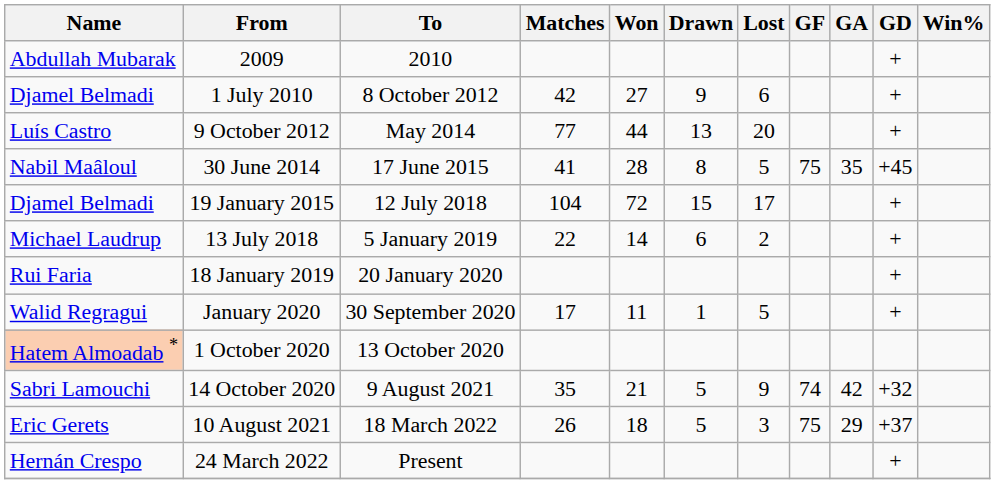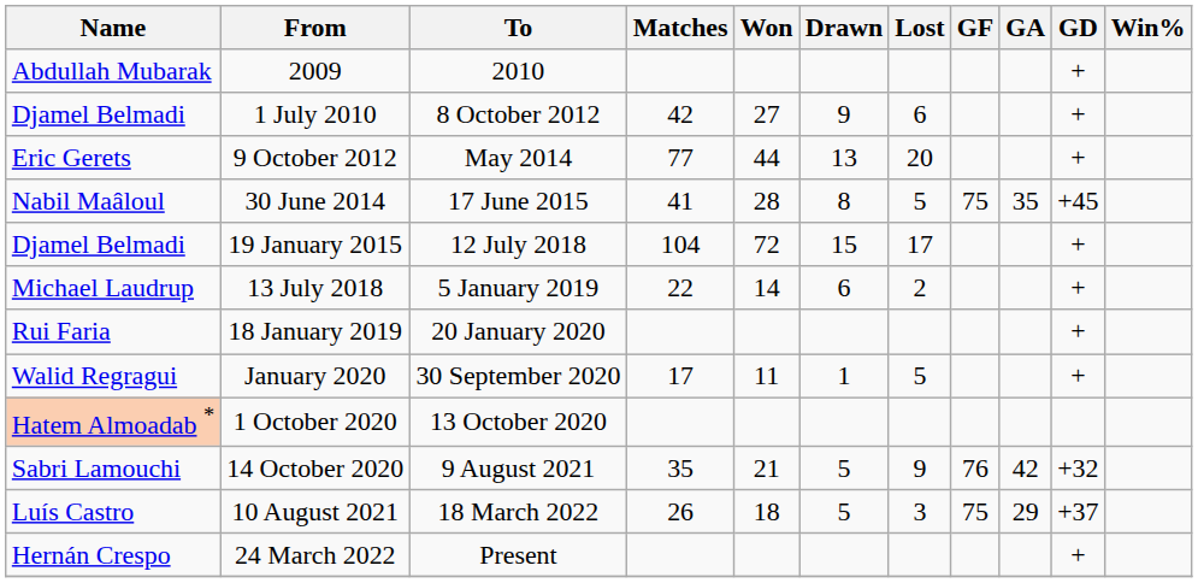 <table class="wikitable plainrowheaders sortable" style="font-size:95%; text-align:center;">
 <tr style="background:#f0f6ff;">
 <th>Name</th>
 <th>From</th>
 <th>To</th>
 <th>Matches</th>
 <th>Won</th>
 <th>Drawn</th>
 <th>Lost</th>
 <th>GF</th>
 <th>GA</th>
 <th>GD</th>
 <th>Win%</th>
 </tr>
 <tr>
 <td align="left"> <a href='#'>Abdullah Mubarak</a></td>
 <td>2009</td>
 <td>2010</td>
 <td></td>
 <td></td>
 <td></td>
 <td></td>
 <td></td>
 <td></td>
 <td>+</td>
 <td></td>
 </tr>
 <tr>
 <td align="left"> <a href='#'>Djamel Belmadi</a></td>
 <td>1 July 2010</td>
 <td>8 October 2012</td>
 <td>42</td>
 <td>27</td>
 <td>9</td>
 <td>6</td>
 <td></td>
 <td></td>
 <td>+</td>
 <td></td>
 </tr>
 <tr>
-<td align="left"> <a href='#'>Luís Castro</a></td>
+<td align="left"> <a href='#'>Eric Gerets</a></td>
 <td>9 October 2012</td>
 <td>May 2014</td>
 <td>77</td>
 <td>44</td>
 <td>13</td>
 <td>20</td>
 <td></td>
 <td></td>
 <td>+</td>
 <td></td>
 </tr>
 <tr>
 <td align="left"> <a href='#'>Nabil Maâloul</a></td>
 <td>30 June 2014</td>
 <td>17 June 2015</td>
 <td>41</td>
 <td>28</td>
 <td>8</td>
 <td>5</td>
 <td>75</td>
 <td>35</td>
 <td>+45</td>
 <td></td>
 </tr>
 <tr>
 <td align="left"> <a href='#'>Djamel Belmadi</a></td>
 <td>19 January 2015</td>
 <td>12 July 2018</td>
 <td>104</td>
 <td>72</td>
 <td>15</td>
 <td>17</td>
 <td></td>
 <td></td>
 <td>+</td>
 <td></td>
 </tr>
 <tr>
 <td align="left"> <a href='#'>Michael Laudrup</a></td>
 <td>13 July 2018</td>
 <td>5 January 2019</td>
 <td>22</td>
 <td>14</td>
 <td>6</td>
 <td>2</td>
 <td></td>
 <td></td>
 <td>+</td>
 <td></td>
 </tr>
 <tr>
 <td align="left"> <a href='#'>Rui Faria</a></td>
 <td>18 January 2019</td>
 <td>20 January 2020</td>
 <td></td>
 <td></td>
 <td></td>
 <td></td>
 <td></td>
 <td></td>
 <td>+</td>
 <td></td>
 </tr>
 <tr>
 <td align="left"> <a href='#'>Walid Regragui</a></td>
 <td>January 2020</td>
 <td>30 September 2020</td>
 <td>17</td>
 <td>11</td>
 <td>1</td>
 <td>5</td>
 <td></td>
 <td></td>
 <td>+</td>
 <td></td>
 </tr>
 <tr>
 <td align="left" scope=row style=background:#FBCEB1> <a href='#'>Hatem Almoadab</a> <sup>*</sup></td>
 <td>1 October 2020</td>
 <td>13 October 2020</td>
 <td></td>
 <td></td>
 <td></td>
 <td></td>
 <td></td>
 <td></td>
 <td></td>
 <td></td>
 </tr>
 <tr>
 <td align="left"> <a href='#'>Sabri Lamouchi</a></td>
 <td>14 October 2020</td>
 <td>9 August 2021</td>
 <td>35</td>
 <td>21</td>
 <td>5</td>
 <td>9</td>
-<td>74</td>
+<td>76</td>
 <td>42</td>
 <td>+32</td>
 <td></td>
 </tr>
 <tr>
-<td align="left"> <a href='#'>Eric Gerets</a></td>
+<td align="left"> <a href='#'>Luís Castro</a></td>
 <td>10 August 2021</td>
 <td>18 March 2022</td>
 <td>26</td>
 <td>18</td>
 <td>5</td>
 <td>3</td>
 <td>75</td>
 <td>29</td>
 <td>+37</td>
 <td></td>
 </tr>
 <tr>
 <td align="left"> <a href='#'>Hernán Crespo</a></td>
 <td>24 March 2022</td>
 <td>Present</td>
 <td></td>
 <td></td>
 <td></td>
 <td></td>
 <td></td>
 <td></td>
 <td>+</td>
 <td></td>
 </tr>
 <tr>
 </tr>
 </table>
